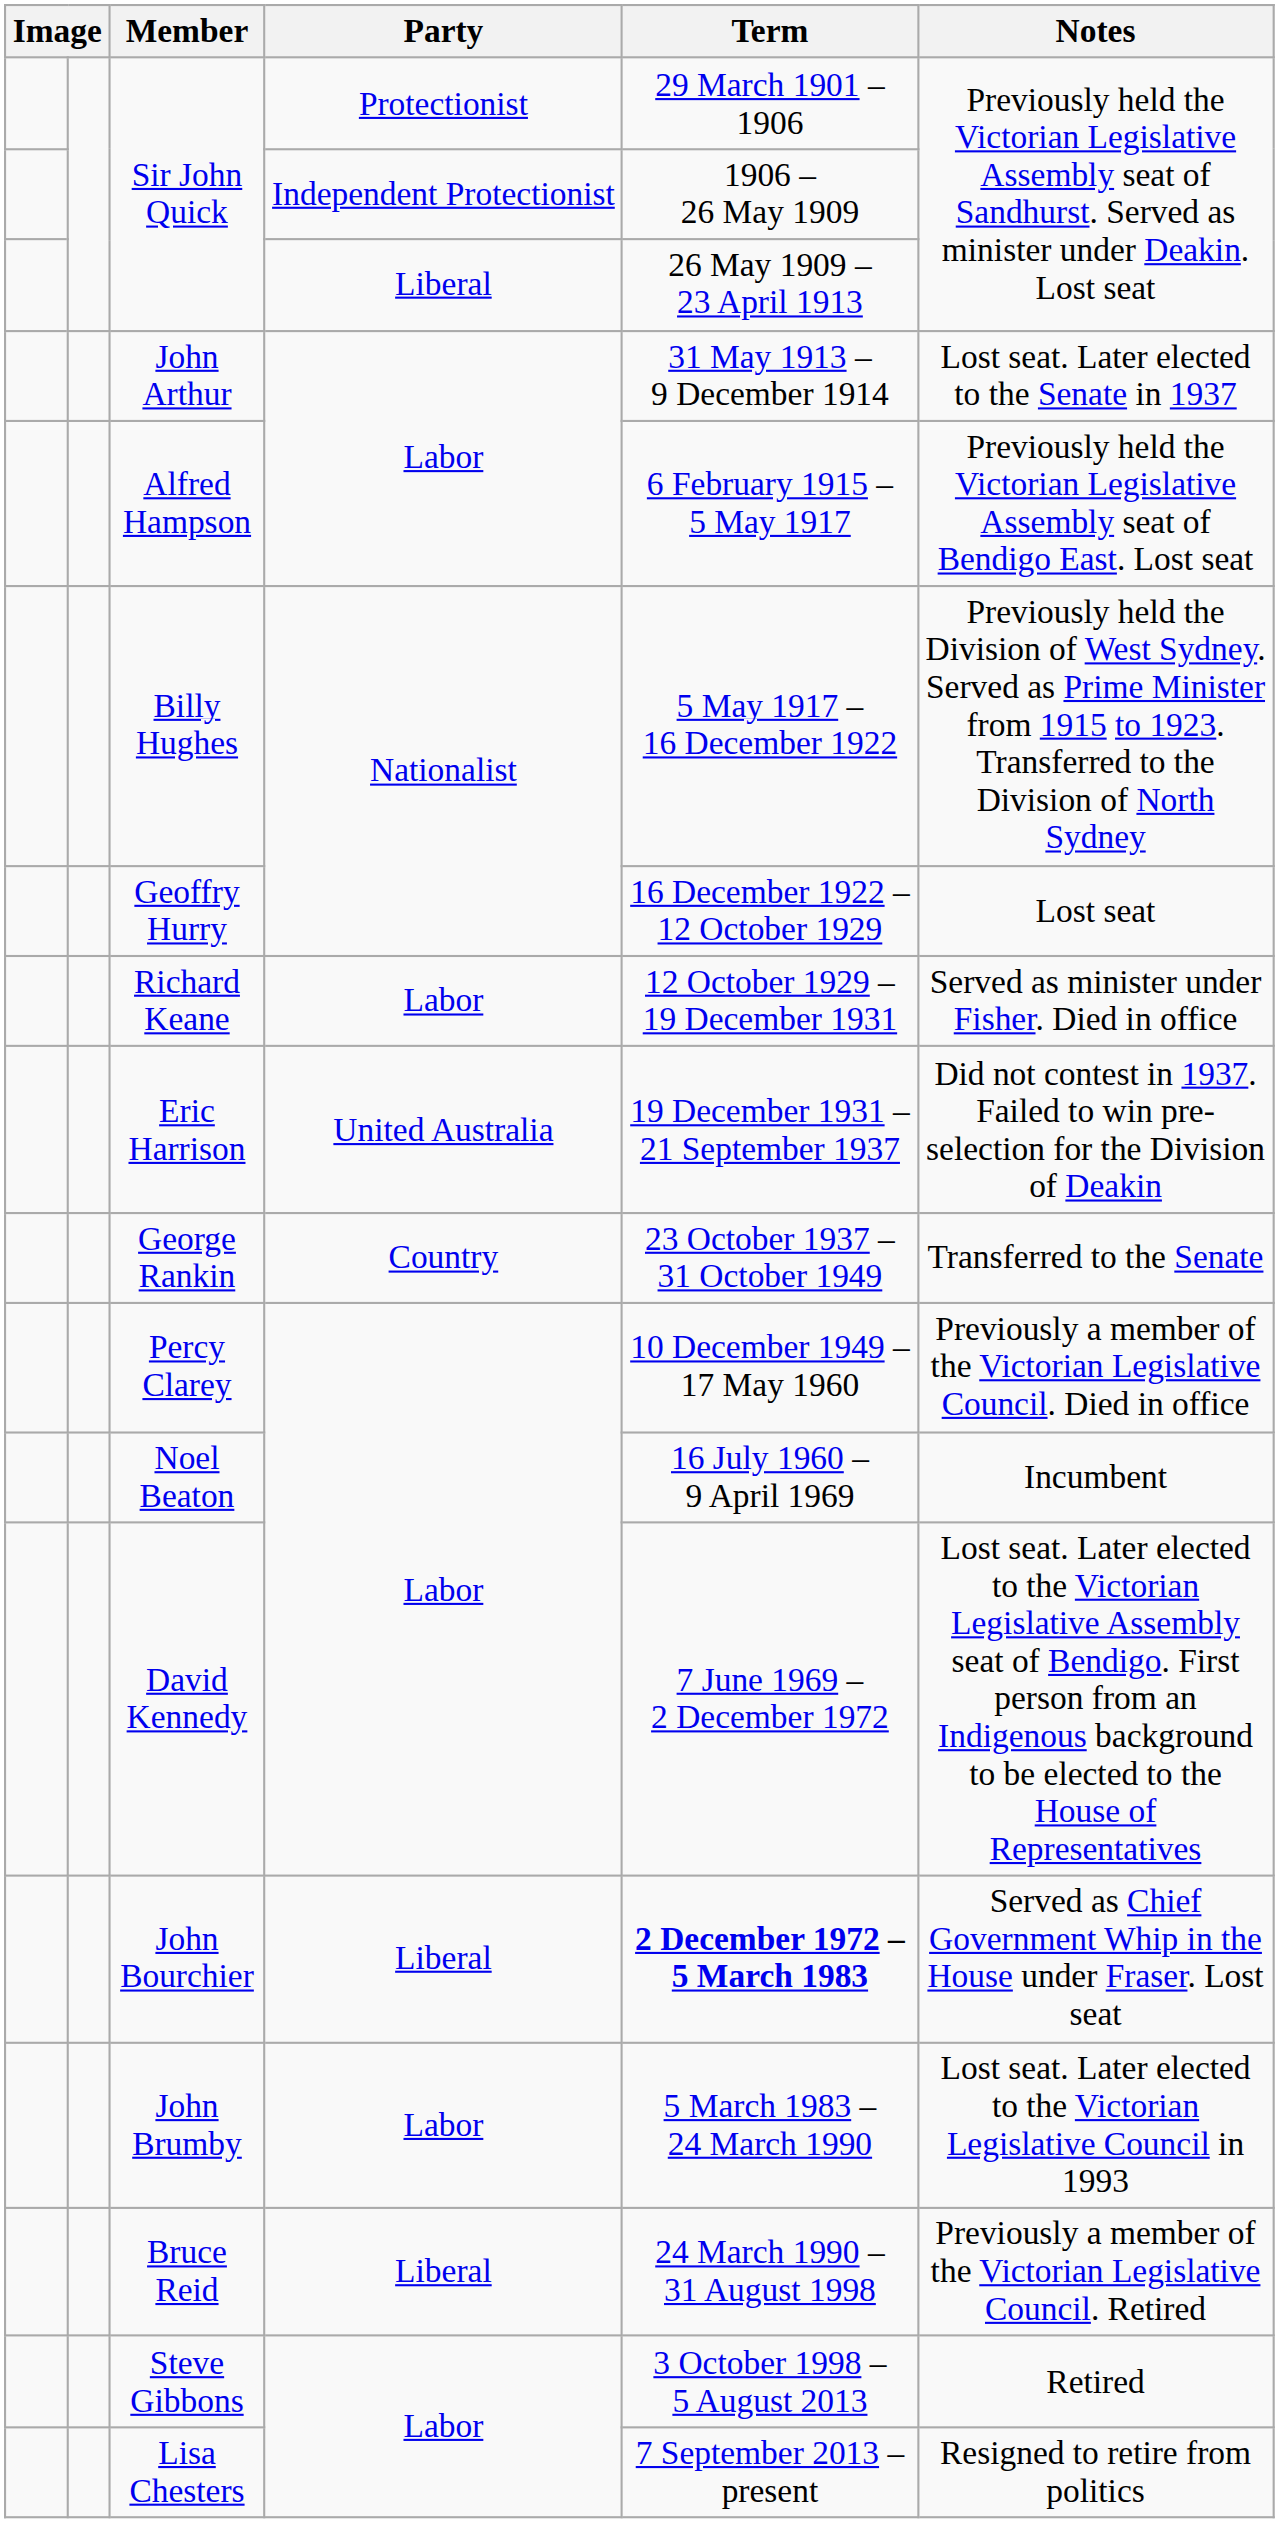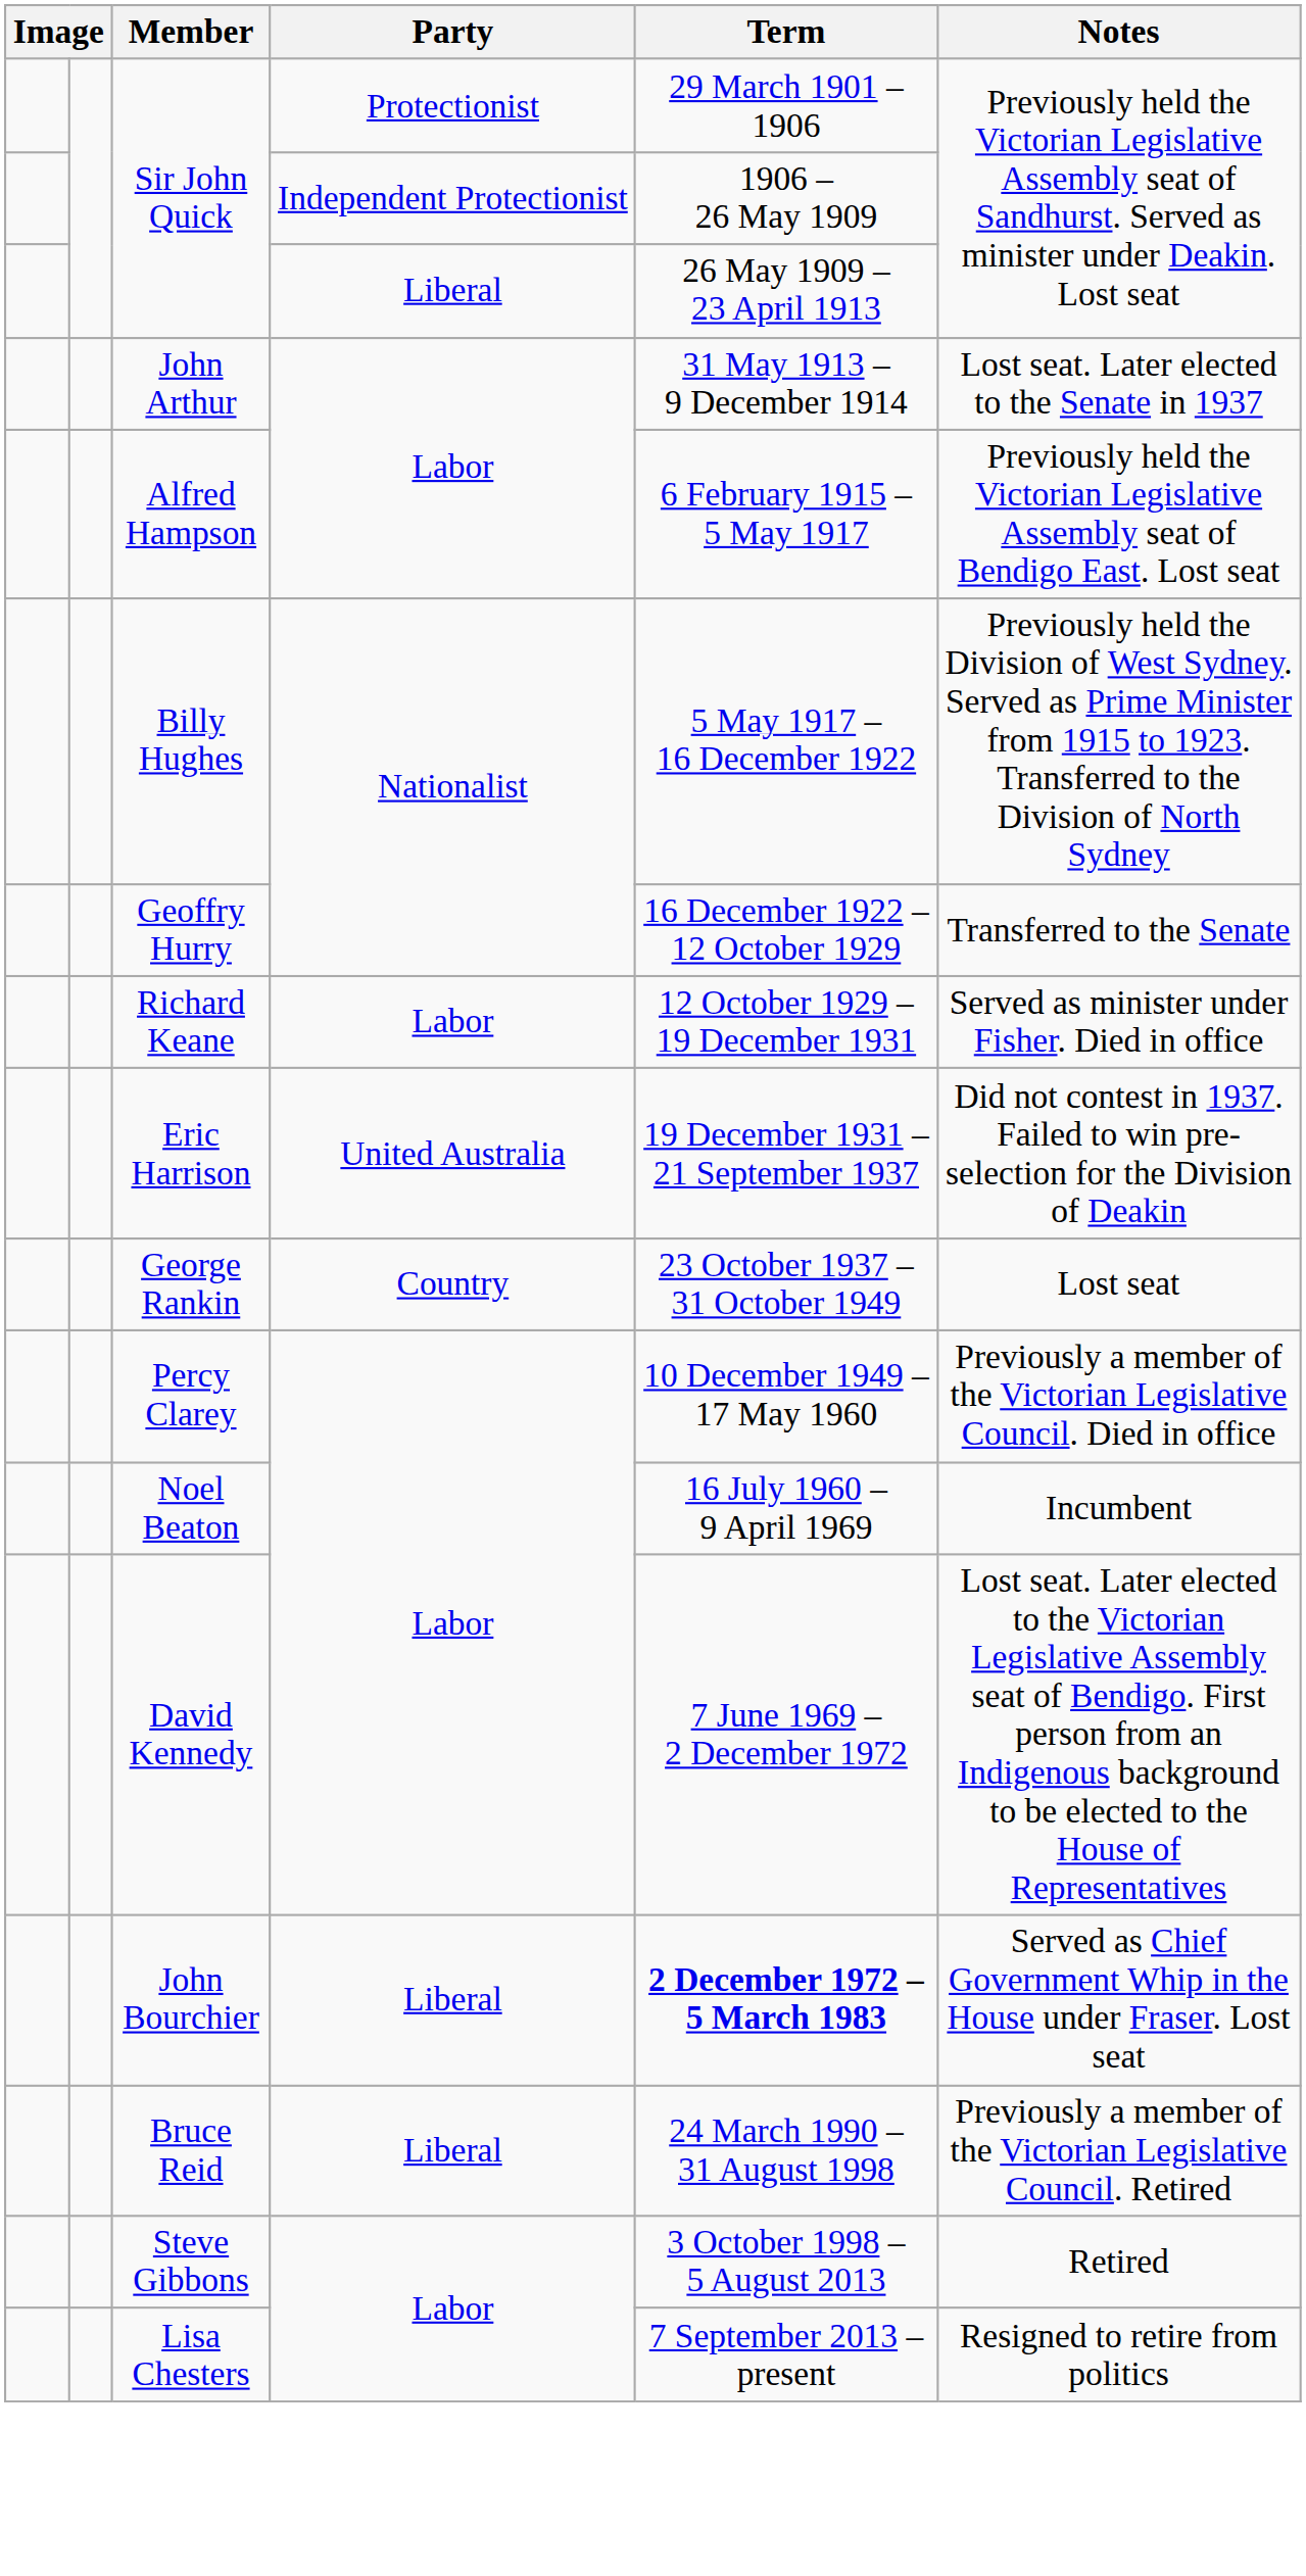 <table class=wikitable style="text-align:center">
 <tr>
 <th colspan=2>Image</th>
 <th>Member</th>
 <th>Party</th>
 <th>Term</th>
 <th>Notes</th>
 </tr>
 <tr>
 <td> </td>
 <td rowspan=3></td>
 <td rowspan=3><a href='#'>Sir John Quick</a><br></td>
 <td><a href='#'>Protectionist</a></td>
 <td nowrap><a href='#'>29 March 1901</a> –<br>1906</td>
 <td rowspan=3>Previously held the <a href='#'>Victorian Legislative Assembly</a> seat of <a href='#'>Sandhurst</a>. Served as minister under <a href='#'>Deakin</a>. Lost seat</td>
 </tr>
 <tr>
 <td> </td>
 <td nowrap><a href='#'>Independent Protectionist</a></td>
 <td nowrap>1906 –<br>26 May 1909</td>
 </tr>
 <tr>
 <td> </td>
 <td nowrap><a href='#'>Liberal</a></td>
 <td nowrap>26 May 1909 –<br><a href='#'>23 April 1913</a></td>
 </tr>
 <tr>
 <td> </td>
 <td></td>
 <td><a href='#'>John Arthur</a><br></td>
 <td rowspan="2"><a href='#'>Labor</a></td>
 <td nowrap><a href='#'>31 May 1913</a> –<br>9 December 1914</td>
 <td>Lost seat. Later elected to the <a href='#'>Senate</a> in <a href='#'>1937</a></td>
 </tr>
 <tr>
 <td> </td>
 <td></td>
 <td><a href='#'>Alfred Hampson</a><br></td>
 <td nowrap><a href='#'>6 February 1915</a> –<br><a href='#'>5 May 1917</a></td>
 <td>Previously held the <a href='#'>Victorian Legislative Assembly</a> seat of <a href='#'>Bendigo East</a>. Lost seat</td>
 </tr>
 <tr>
 <td> </td>
 <td></td>
 <td><a href='#'>Billy Hughes</a><br></td>
 <td rowspan="2"><a href='#'>Nationalist</a></td>
 <td nowrap><a href='#'>5 May 1917</a> –<br><a href='#'>16 December 1922</a></td>
 <td>Previously held the Division of <a href='#'>West Sydney</a>. Served as <a href='#'>Prime Minister</a> from <a href='#'>1915</a> <a href='#'>to 1923</a>. Transferred to the Division of <a href='#'>North Sydney</a></td>
 </tr>
 <tr>
 <td> </td>
 <td></td>
 <td><a href='#'>Geoffry Hurry</a><br></td>
 <td nowrap><a href='#'>16 December 1922</a> –<br><a href='#'>12 October 1929</a></td>
-<td>Lost seat</td>
+<td>Transferred to the <a href='#'>Senate</a></td>
 </tr>
 <tr>
 <td> </td>
 <td></td>
 <td><a href='#'>Richard Keane</a><br></td>
 <td><a href='#'>Labor</a></td>
 <td nowrap><a href='#'>12 October 1929</a> –<br><a href='#'>19 December 1931</a></td>
 <td>Served as minister under <a href='#'>Fisher</a>. Died in office</td>
 </tr>
 <tr>
 <td> </td>
 <td></td>
 <td><a href='#'>Eric Harrison</a><br></td>
 <td><a href='#'>United Australia</a></td>
 <td nowrap><a href='#'>19 December 1931</a> –<br><a href='#'>21 September 1937</a></td>
 <td>Did not contest in <a href='#'>1937</a>. Failed to win pre-selection for the Division of <a href='#'>Deakin</a></td>
 </tr>
 <tr>
 <td> </td>
 <td></td>
 <td><a href='#'>George Rankin</a><br></td>
 <td><a href='#'>Country</a></td>
 <td nowrap><a href='#'>23 October 1937</a> –<br><a href='#'>31 October 1949</a></td>
-<td>Transferred to the <a href='#'>Senate</a></td>
+<td>Lost seat</td>
 </tr>
 <tr>
 <td> </td>
 <td></td>
 <td><a href='#'>Percy Clarey</a><br></td>
 <td rowspan="3"><a href='#'>Labor</a></td>
 <td nowrap><a href='#'>10 December 1949</a> –<br>17 May 1960</td>
 <td>Previously a member of the <a href='#'>Victorian Legislative Council</a>. Died in office</td>
 </tr>
 <tr>
 <td> </td>
 <td></td>
 <td><a href='#'>Noel Beaton</a><br></td>
 <td nowrap><a href='#'>16 July 1960</a> –<br>9 April 1969</td>
 <td>Incumbent</td>
 </tr>
 <tr>
 <td> </td>
 <td></td>
 <td><a href='#'>David Kennedy</a><br></td>
 <td nowrap><a href='#'>7 June 1969</a> –<br><a href='#'>2 December 1972</a></td>
 <td>Lost seat. Later elected to the <a href='#'>Victorian Legislative Assembly</a> seat of <a href='#'>Bendigo</a>. First person from an <a href='#'>Indigenous</a> background to be elected to the <a href='#'>House of Representatives</a></td>
 </tr>
 <tr>
 <td> </td>
 <td></td>
 <td><a href='#'>John Bourchier</a><br></td>
 <td><a href='#'>Liberal</a></td>
 <td nowrap><strong><a href='#'>2 December 1972</a> –<br><a href='#'>5 March 1983</a></strong></td>
 <td>Served as <a href='#'>Chief Government Whip in the House</a> under <a href='#'>Fraser</a>. Lost seat</td>
 </tr>
 <tr>
 <td> </td>
 <td></td>
-<td><a href='#'>John Brumby</a><br></td>
-<td><a href='#'>Labor</a></td>
-<td nowrap><a href='#'>5 March 1983</a> –<br><a href='#'>24 March 1990</a></td>
-<td>Lost seat. Later elected to the <a href='#'>Victorian Legislative Council</a> in 1993</td>
-</tr>
-<tr>
-<td> </td>
-<td></td>
 <td><a href='#'>Bruce Reid</a><br></td>
 <td><a href='#'>Liberal</a></td>
 <td nowrap><a href='#'>24 March 1990</a> –<br><a href='#'>31 August 1998</a></td>
 <td>Previously a member of the <a href='#'>Victorian Legislative Council</a>. Retired</td>
 </tr>
 <tr>
 <td> </td>
 <td></td>
 <td><a href='#'>Steve Gibbons</a><br></td>
 <td rowspan="2"><a href='#'>Labor</a></td>
 <td nowrap><a href='#'>3 October 1998</a> –<br><a href='#'>5 August 2013</a></td>
 <td>Retired</td>
 </tr>
 <tr>
 <td> </td>
 <td></td>
 <td><a href='#'>Lisa Chesters</a><br></td>
 <td nowrap><a href='#'>7 September 2013</a> –<br>present</td>
 <td>Resigned to retire from politics</td>
 </tr>
 </table>
